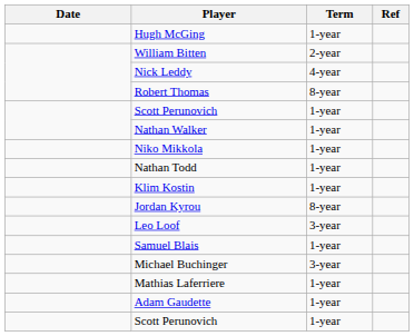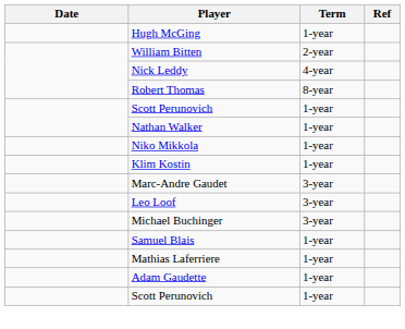 <table class="wikitable">
 <tr>
 <th style="width: 10em;">Date</th>
 <th style="width: 14em;">Player</th>
 <th style="width: 5em;">Term</th>
 <th style="width: 2.5em;">Ref</th>
 </tr>
 <tr>
 <td></td>
 <td><a href='#'>Hugh McGing</a></td>
 <td>1-year</td>
 <td></td>
 </tr>
 <tr>
 <td rowspan=3></td>
 <td><a href='#'>William Bitten</a></td>
 <td>2-year</td>
 <td></td>
 </tr>
 <tr>
 <td><a href='#'>Nick Leddy</a></td>
 <td>4-year</td>
 <td></td>
 </tr>
 <tr>
 <td><a href='#'>Robert Thomas</a></td>
 <td>8-year</td>
 <td></td>
 </tr>
 <tr>
 <td rowspan=2></td>
 <td><a href='#'>Scott Perunovich</a></td>
 <td>1-year</td>
 <td></td>
 </tr>
 <tr>
 <td><a href='#'>Nathan Walker</a></td>
 <td>1-year</td>
 <td></td>
 </tr>
 <tr>
 <td></td>
 <td><a href='#'>Niko Mikkola</a></td>
 <td>1-year</td>
 <td></td>
 </tr>
 <tr>
 <td></td>
-<td>Nathan Todd</td>
-<td>1-year</td>
-<td></td>
-</tr>
-<tr>
-<td></td>
 <td><a href='#'>Klim Kostin</a></td>
 <td>1-year</td>
 <td></td>
 </tr>
 <tr>
 <td></td>
-<td><a href='#'>Jordan Kyrou</a></td>
-<td>8-year</td>
+<td>Marc-Andre Gaudet</td>
+<td>3-year</td>
 <td></td>
 </tr>
 <tr>
 <td></td>
 <td><a href='#'>Leo Loof</a></td>
 <td>3-year</td>
 <td></td>
 </tr>
 <tr>
 <td></td>
-<td><a href='#'>Samuel Blais</a></td>
-<td>1-year</td>
+<td>Michael Buchinger</td>
+<td>3-year</td>
 <td></td>
 </tr>
 <tr>
 <td></td>
-<td>Michael Buchinger</td>
-<td>3-year</td>
+<td><a href='#'>Samuel Blais</a></td>
+<td>1-year</td>
 <td></td>
 </tr>
 <tr>
 <td></td>
 <td>Mathias Laferriere</td>
 <td>1-year</td>
 <td></td>
 </tr>
 <tr>
 <td></td>
 <td><a href='#'>Adam Gaudette</a></td>
 <td>1-year</td>
 <td></td>
 </tr>
 <tr>
 <td></td>
 <td>Scott Perunovich</td>
 <td>1-year</td>
 <td></td>
 </tr>
 </table>
